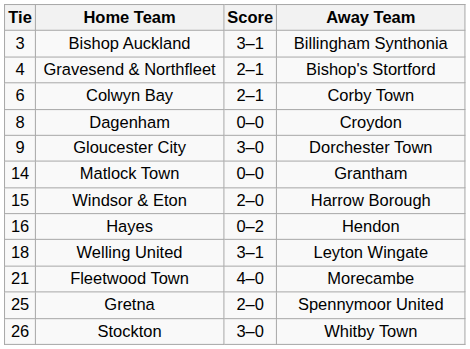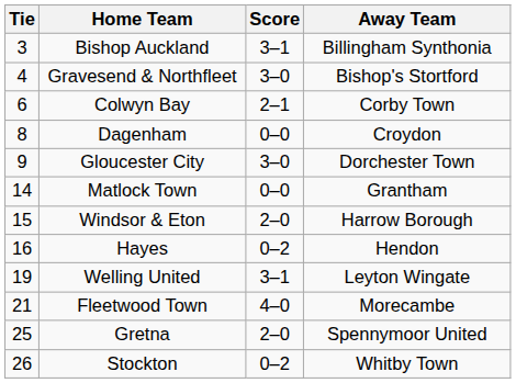 <table class="wikitable" style="text-align:center;">
 <tr>
 <th width=20>Tie</th>
 <th width=175>Home Team</th>
 <th width=20>Score</th>
 <th width=175>Away Team</th>
 </tr>
 <tr>
 <td>3</td>
 <td>Bishop Auckland</td>
 <td>3–1</td>
 <td>Billingham Synthonia</td>
 </tr>
 <tr>
 <td>4</td>
 <td>Gravesend & Northfleet</td>
-<td>2–1</td>
+<td>3–0</td>
 <td>Bishop's Stortford</td>
 </tr>
 <tr>
 <td>6</td>
 <td>Colwyn Bay</td>
 <td>2–1</td>
 <td>Corby Town</td>
 </tr>
 <tr>
 <td>8</td>
 <td>Dagenham</td>
 <td>0–0</td>
 <td>Croydon</td>
 </tr>
 <tr>
 <td>9</td>
 <td>Gloucester City</td>
 <td>3–0</td>
 <td>Dorchester Town</td>
 </tr>
 <tr>
 <td>14</td>
 <td>Matlock Town</td>
 <td>0–0</td>
 <td>Grantham</td>
 </tr>
 <tr>
 <td>15</td>
 <td>Windsor & Eton</td>
 <td>2–0</td>
 <td>Harrow Borough</td>
 </tr>
 <tr>
 <td>16</td>
 <td>Hayes</td>
 <td>0–2</td>
 <td>Hendon</td>
 </tr>
 <tr>
-<td>18</td>
+<td>19</td>
 <td>Welling United</td>
 <td>3–1</td>
 <td>Leyton Wingate</td>
 </tr>
 <tr>
 <td>21</td>
 <td>Fleetwood Town</td>
 <td>4–0</td>
 <td>Morecambe</td>
 </tr>
 <tr>
 <td>25</td>
 <td>Gretna</td>
 <td>2–0</td>
 <td>Spennymoor United</td>
 </tr>
 <tr>
 <td>26</td>
 <td>Stockton</td>
-<td>3–0</td>
+<td>0–2</td>
 <td>Whitby Town</td>
 </tr>
 </table>
